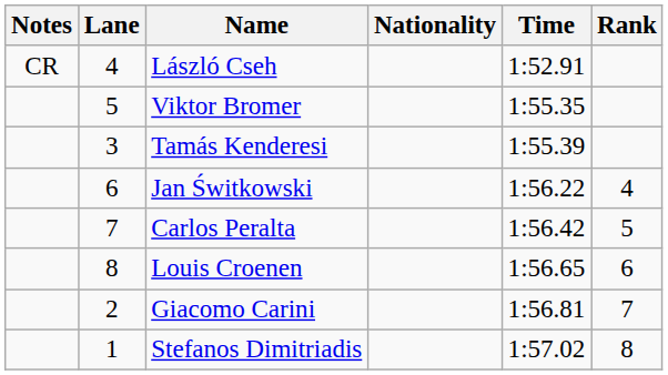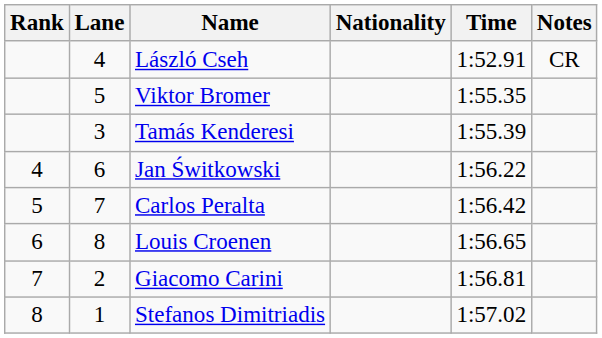 <table class="wikitable sortable" style="text-align:center">
 <tr>
-<th>Notes</th>
+<th>Rank</th>
 <th>Lane</th>
 <th>Name</th>
 <th>Nationality</th>
 <th>Time</th>
-<th>Rank</th>
+<th>Notes</th>
 </tr>
 <tr>
-<td>CR</td>
+<td></td>
 <td>4</td>
 <td align=left><a href='#'>László Cseh</a></td>
 <td align=left></td>
 <td>1:52.91</td>
-<td></td>
+<td>CR</td>
 </tr>
 <tr>
 <td></td>
 <td>5</td>
 <td align=left><a href='#'>Viktor Bromer</a></td>
 <td align=left></td>
 <td>1:55.35</td>
 <td></td>
 </tr>
 <tr>
 <td></td>
 <td>3</td>
 <td align=left><a href='#'>Tamás Kenderesi</a></td>
 <td align=left></td>
 <td>1:55.39</td>
 <td></td>
 </tr>
 <tr>
-<td></td>
+<td>4</td>
 <td>6</td>
 <td align=left><a href='#'>Jan Świtkowski</a></td>
 <td align=left></td>
 <td>1:56.22</td>
-<td>4</td>
+<td></td>
 </tr>
 <tr>
-<td></td>
+<td>5</td>
 <td>7</td>
 <td align=left><a href='#'>Carlos Peralta</a></td>
 <td align=left></td>
 <td>1:56.42</td>
-<td>5</td>
+<td></td>
 </tr>
 <tr>
-<td></td>
+<td>6</td>
 <td>8</td>
 <td align=left><a href='#'>Louis Croenen</a></td>
 <td align=left></td>
 <td>1:56.65</td>
-<td>6</td>
+<td></td>
 </tr>
 <tr>
-<td></td>
+<td>7</td>
 <td>2</td>
 <td align=left><a href='#'>Giacomo Carini</a></td>
 <td align=left></td>
 <td>1:56.81</td>
-<td>7</td>
+<td></td>
 </tr>
 <tr>
-<td></td>
+<td>8</td>
 <td>1</td>
 <td align=left><a href='#'>Stefanos Dimitriadis</a></td>
 <td align=left></td>
 <td>1:57.02</td>
-<td>8</td>
+<td></td>
 </tr>
 </table>
